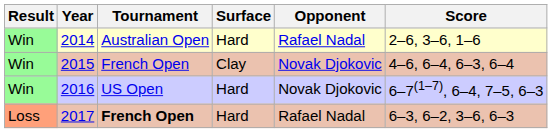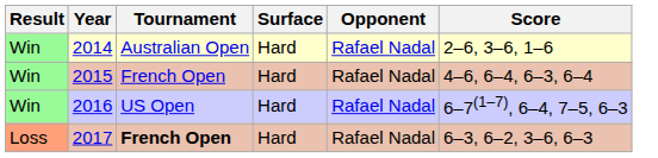 <table class="sortable wikitable">
 <tr>
 <th>Result</th>
 <th>Year</th>
 <th>Tournament</th>
 <th>Surface</th>
 <th>Opponent</th>
 <th class="unsortable">Score</th>
 </tr>
 <tr style=background:#ffffcc>
 <td style=background:#98fb98>Win</td>
 <td><a href='#'>2014</a></td>
 <td><a href='#'>Australian Open</a></td>
 <td>Hard</td>
 <td> <a href='#'>Rafael Nadal</a></td>
 <td>2–6, 3–6, 1–6</td>
 </tr>
 <tr style=background:#ebc2af>
 <td style=background:#98fb98>Win</td>
 <td><a href='#'>2015</a></td>
 <td><a href='#'>French Open</a></td>
-<td>Clay</td>
-<td> <a href='#'>Novak Djokovic</a></td>
+<td>Hard</td>
+<td> Rafael Nadal</td>
 <td>4–6, 6–4, 6–3, 6–4</td>
 </tr>
 <tr style=background:#ccccff>
 <td style=background:#98fb98>Win</td>
 <td><a href='#'>2016</a></td>
 <td><a href='#'>US Open</a></td>
 <td>Hard</td>
-<td> Novak Djokovic</td>
+<td> <a href='#'>Rafael Nadal</a></td>
 <td>6–7<sup>(1–7)</sup>, 6–4, 7–5, 6–3</td>
 </tr>
 <tr style=background:#ebc2af>
 <td style=background:#ffa07a>Loss</td>
 <td><a href='#'>2017</a></td>
 <td><strong>French Open</strong></td>
 <td>Hard</td>
 <td> Rafael Nadal</td>
 <td>6–3, 6–2, 3–6, 6–3</td>
 </tr>
 </table>
